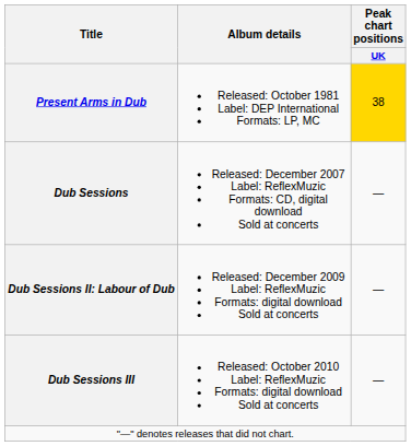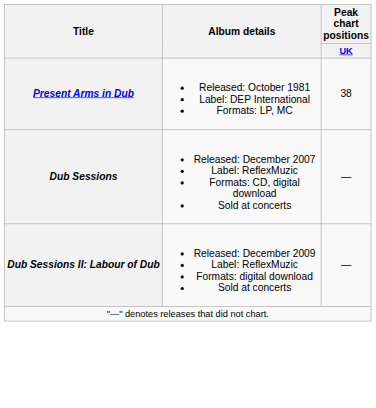 <table class="wikitable plainrowheaders" style="text-align:center;">
 <tr>
 <th rowspan="2" scope="col" style="width:15em;">Title</th>
 <th rowspan="2" scope="col" style="width:15em;">Album details</th>
 <th>Peak chart positions</th>
 </tr>
 <tr>
 <th scope="col" style="width:2em;font-size:90%;"><a href='#'>UK</a><br></th>
 </tr>
 <tr>
 <th scope="row"><em><a href='#'>Present Arms in Dub</a></em></th>
 <td><br><ul><li>Released: October 1981</li><li>Label: DEP International</li><li>Formats: LP, MC</li></ul></td>
-<td style="background: gold;">38</td>
+<td>38</td>
 </tr>
 <tr>
 <th scope="row"><em>Dub Sessions</em></th>
 <td><br><ul><li>Released: December 2007</li><li>Label: ReflexMuzic</li><li>Formats: CD, digital download</li><li>Sold at concerts</li></ul></td>
 <td>—</td>
 </tr>
 <tr>
 <th scope="row"><em>Dub Sessions II: Labour of Dub</em></th>
 <td><br><ul><li>Released: December 2009</li><li>Label: ReflexMuzic</li><li>Formats: digital download</li><li>Sold at concerts</li></ul></td>
 <td>—</td>
 </tr>
 <tr>
-<th scope="row"><em>Dub Sessions III</em></th>
-<td><br><ul><li>Released: October 2010</li><li>Label: ReflexMuzic</li><li>Formats: digital download</li><li>Sold at concerts</li></ul></td>
-<td>—</td>
-</tr>
-<tr>
 <td colspan="3" style="font-size:90%">"—" denotes releases that did not chart.</td>
 </tr>
 </table>
